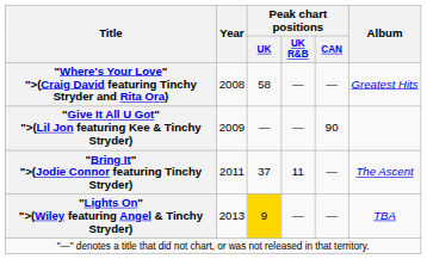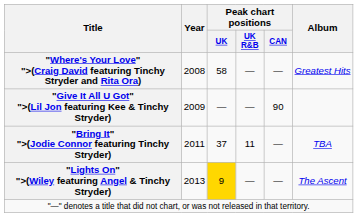 <table class="wikitable plainrowheaders" style="text-align:center;" border="1">
 <tr>
 <th scope="col" rowspan="2" style="width:18em;">Title</th>
 <th scope="col" rowspan="2" style="width:1em;">Year</th>
 <th scope="col" colspan="3">Peak chart positions</th>
 <th scope="col" rowspan="2">Album</th>
 </tr>
 <tr>
 <th scope="col" style="width:3em;font-size:85%;"><a href='#'>UK</a><br></th>
 <th scope="col" style="width:3em;font-size:85%;"><a href='#'>UK R&B</a><br></th>
 <th scope="col" style="width:3em;font-size:85%;"><a href='#'>CAN</a><br></th>
 </tr>
 <tr>
 <th scope="row">"<a href='#'>Where's Your Love</a>"<br><span>">(<a href='#'>Craig David</a> featuring Tinchy Stryder and <a href='#'>Rita Ora</a>)</span></th>
 <td>2008</td>
 <td>58</td>
 <td>—</td>
 <td>—</td>
 <td><em><a href='#'>Greatest Hits</a></em></td>
 </tr>
 <tr>
 <th scope="row">"<a href='#'>Give It All U Got</a>"<br><span>">(<a href='#'>Lil Jon</a> featuring Kee & Tinchy Stryder)</span></th>
 <td>2009</td>
 <td>—</td>
 <td>—</td>
 <td>90</td>
 <td></td>
 </tr>
 <tr>
 <th scope="row">"<a href='#'>Bring It</a>"<br><span>">(<a href='#'>Jodie Connor</a> featuring Tinchy Stryder)</span></th>
 <td>2011</td>
 <td>37</td>
 <td>11</td>
 <td>—</td>
-<td><em><a href='#'>The Ascent</a></em></td>
+<td><em><a href='#'>TBA</a></em></td>
 </tr>
 <tr>
 <th scope="row">"<a href='#'>Lights On</a>"<br><span>">(<a href='#'>Wiley</a> featuring <a href='#'>Angel</a> & Tinchy Stryder)</span></th>
 <td>2013</td>
 <td style="background: gold;">9</td>
 <td>—</td>
 <td>—</td>
-<td><em><a href='#'>TBA</a></em></td>
+<td><em><a href='#'>The Ascent</a></em></td>
 </tr>
 <tr>
 <td colspan="30" style="font-size:85%">"—" denotes a title that did not chart, or was not released in that territory.</td>
 </tr>
 </table>
